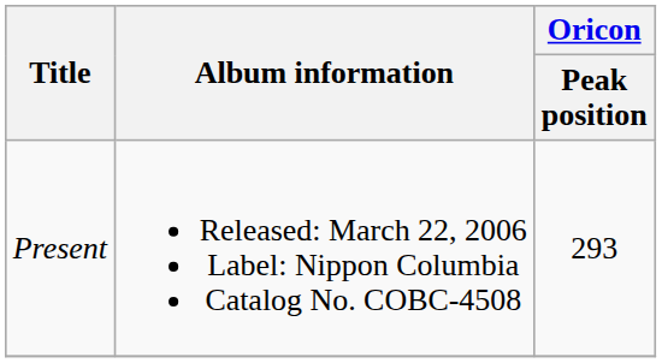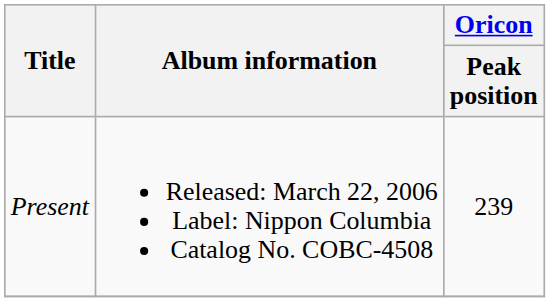 <table class="wikitable plainrowheaders" style="text-align:center">
 <tr>
 <th rowspan=2; style=>Title</th>
 <th rowspan=2;>Album information</th>
 <th colspan=1; style=><a href='#'>Oricon</a></th>
 </tr>
 <tr>
 <th style=>Peak<br>position</th>
 </tr>
 <tr>
 <td align=left><em>Present</em></td>
 <td><br><ul><li>Released: March 22, 2006</li><li>Label: Nippon Columbia</li><li>Catalog No. COBC-4508</li></ul></td>
-<td>293</td>
+<td>239</td>
 </tr>
 <tr>
 </tr>
 </table>
